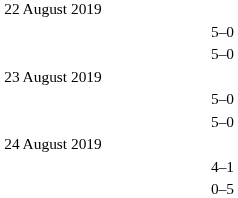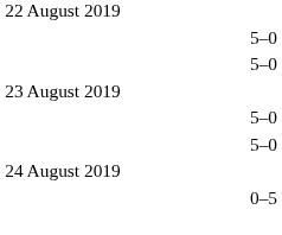 <table style="font-size:90%">
 <tr>
 <th width=150></th>
 <th width=100></th>
 <th width=150></th>
 </tr>
 <tr>
 <td colspan=2>22 August 2019</td>
 </tr>
 <tr>
 <td align=right><strong></strong></td>
 <td align=center>5–0</td>
 <td></td>
 </tr>
 <tr>
 <td align=right><strong></strong></td>
 <td align=center>5–0</td>
 <td></td>
 </tr>
 <tr>
 <td colspan=2>23 August 2019</td>
 </tr>
 <tr>
 <td align=right><strong></strong></td>
 <td align=center>5–0</td>
 <td></td>
 </tr>
 <tr>
 <td align=right><strong></strong></td>
 <td align=center>5–0</td>
 <td></td>
 </tr>
 <tr>
 <td colspan=2>24 August 2019</td>
 </tr>
 <tr>
-<td align=right><strong></strong></td>
-<td align=center>4–1</td>
-<td></td>
-</tr>
-<tr>
 <td align=right></td>
 <td align=center>0–5</td>
 <td><strong></strong></td>
 </tr>
 </table>
